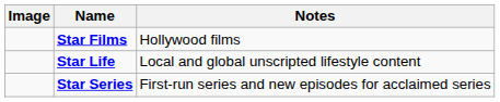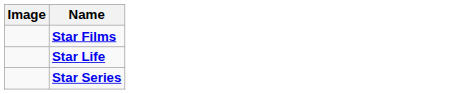 <table class="wikitable sortable">
 <tr>
 <th>Image</th>
 <th>Name</th>
-<th>Notes</th>
 </tr>
 <tr>
 <td></td>
 <td><strong><a href='#'>Star Films</a></strong></td>
-<td>Hollywood films</td>
 </tr>
 <tr>
 <td></td>
 <td><strong><a href='#'>Star Life</a></strong></td>
-<td>Local and global unscripted lifestyle content</td>
 </tr>
 <tr>
 <td></td>
 <td><strong><a href='#'>Star Series</a></strong></td>
-<td>First-run series and new episodes for acclaimed series</td>
 </tr>
 </table>
